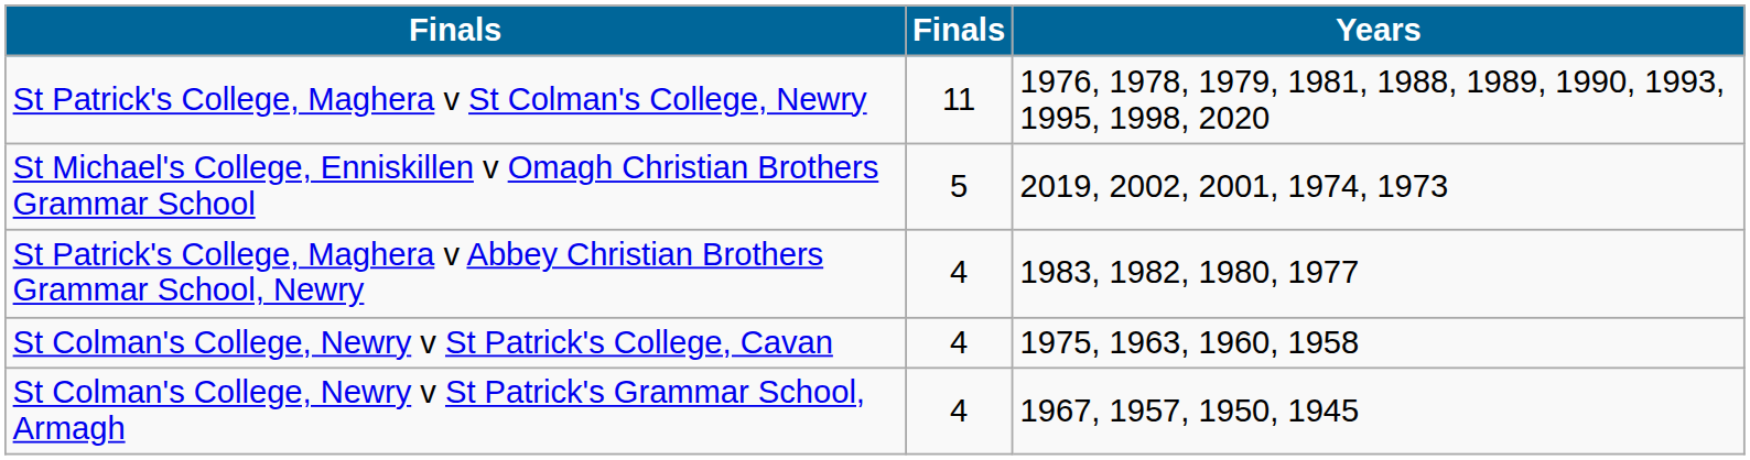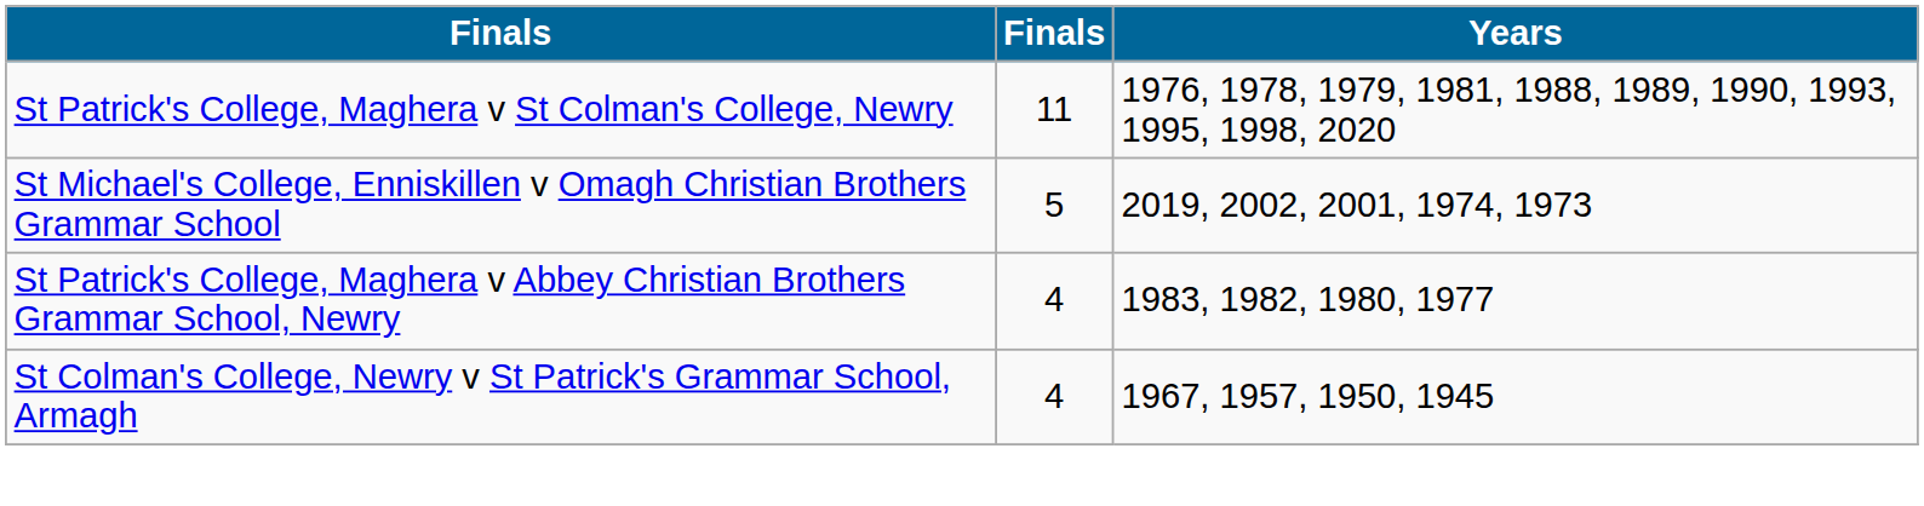 <table class="wikitable">
 <tr>
 <th style="background:#069; color:white;">Finals</th>
 <th style="background:#069; color:white;">Finals</th>
 <th style="background:#069; color:white;">Years</th>
 </tr>
 <tr>
 <td><a href='#'>St Patrick's College, Maghera</a> v <a href='#'>St Colman's College, Newry</a></td>
 <td align=center>11</td>
 <td>1976, 1978, 1979, 1981, 1988, 1989, 1990, 1993, 1995, 1998, 2020</td>
 </tr>
 <tr>
 <td><a href='#'>St Michael's College, Enniskillen</a> v <a href='#'>Omagh Christian Brothers Grammar School</a></td>
 <td align=center>5</td>
 <td>2019, 2002, 2001, 1974, 1973</td>
 </tr>
 <tr>
 <td><a href='#'>St Patrick's College, Maghera</a> v <a href='#'>Abbey Christian Brothers Grammar School, Newry</a></td>
 <td align=center>4</td>
 <td>1983, 1982, 1980, 1977</td>
 </tr>
 <tr>
-<td><a href='#'>St Colman's College, Newry</a> v <a href='#'>St Patrick's College, Cavan</a></td>
-<td align=center>4</td>
-<td>1975, 1963, 1960, 1958</td>
-</tr>
-<tr>
 <td><a href='#'>St Colman's College, Newry</a> v <a href='#'>St Patrick's Grammar School, Armagh</a></td>
 <td align=center>4</td>
 <td>1967, 1957, 1950, 1945</td>
 </tr>
 </table>
